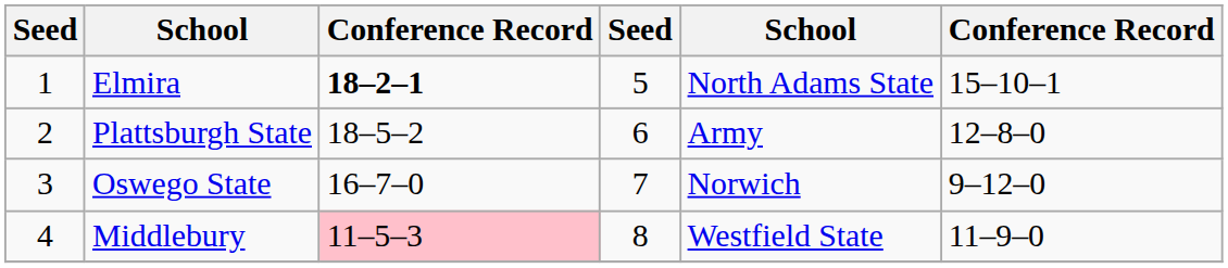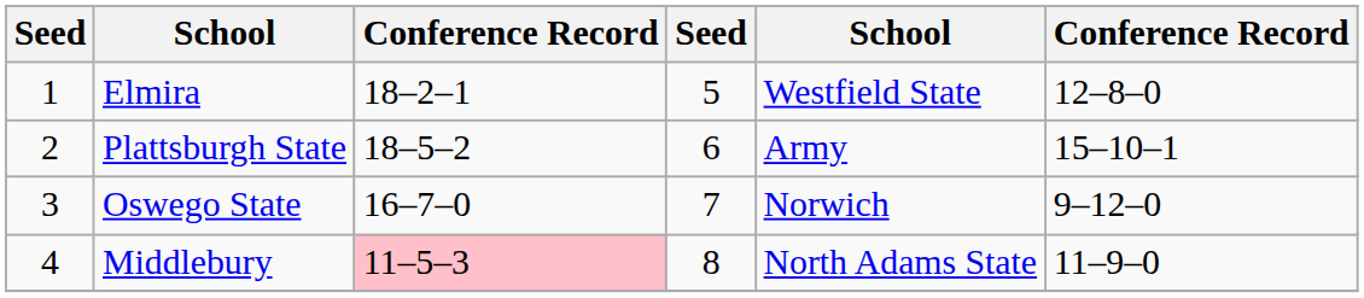 <table class="wikitable">
 <tr>
 <th>Seed</th>
 <th>School</th>
 <th>Conference Record</th>
 <th>Seed</th>
 <th>School</th>
 <th>Conference Record</th>
 </tr>
 <tr>
 <td align=center>1</td>
 <td><a href='#'>Elmira</a></td>
-<td><strong>18–2–1</strong></td>
+<td>18–2–1</td>
 <td align=center>5</td>
-<td><a href='#'>North Adams State</a></td>
-<td>15–10–1</td>
+<td><a href='#'>Westfield State</a></td>
+<td>12–8–0</td>
 </tr>
 <tr>
 <td align=center>2</td>
 <td><a href='#'>Plattsburgh State</a></td>
 <td>18–5–2</td>
 <td align=center>6</td>
 <td><a href='#'>Army</a></td>
-<td>12–8–0</td>
+<td>15–10–1</td>
 </tr>
 <tr>
 <td align=center>3</td>
 <td><a href='#'>Oswego State</a></td>
 <td>16–7–0</td>
 <td align=center>7</td>
 <td><a href='#'>Norwich</a></td>
 <td>9–12–0</td>
 </tr>
 <tr>
 <td align=center>4</td>
 <td><a href='#'>Middlebury</a></td>
 <td style="background: pink;">11–5–3</td>
 <td align=center>8</td>
-<td><a href='#'>Westfield State</a></td>
+<td><a href='#'>North Adams State</a></td>
 <td>11–9–0</td>
 </tr>
 <tr>
 </tr>
 </table>
